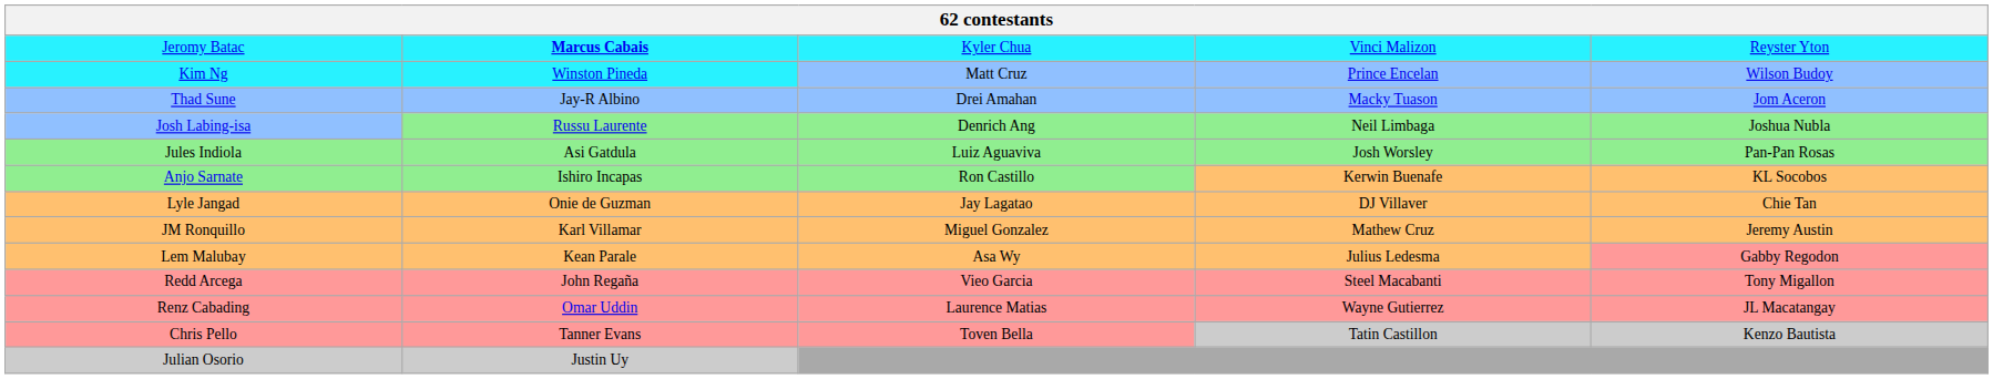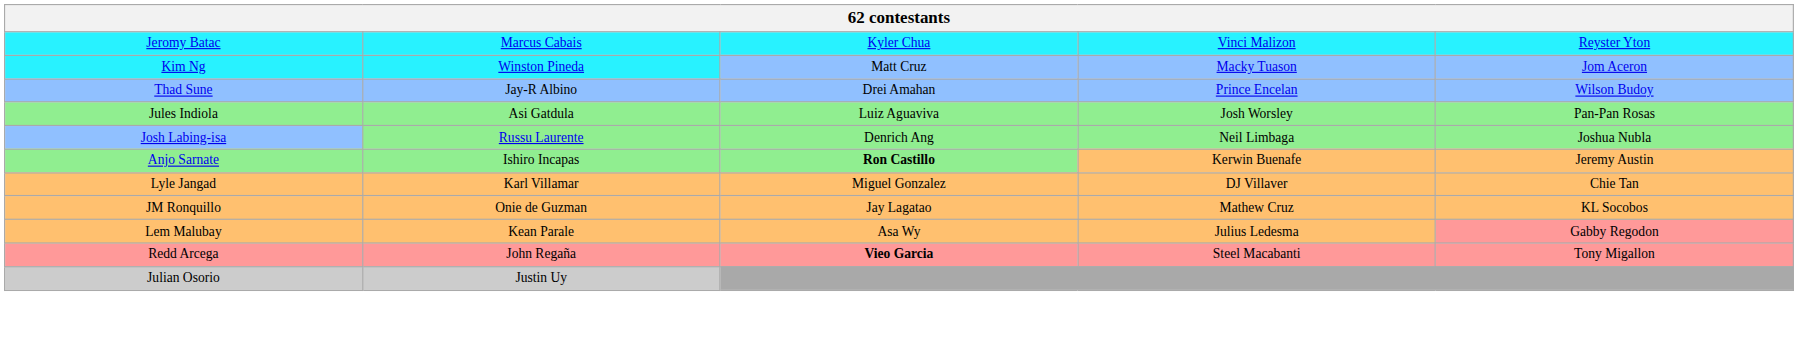 <table class="wikitable" style="text-align:center; width:100%; font-size: 75%;">
 <tr>
 <th colspan="5" scope="col" style="width:100%; font-size: 125%;">62 contestants</th>
 </tr>
 <tr>
 <td style="background:#28F2FF;" width="10%"><a href='#'>Jeromy Batac</a></td>
-<td style="background:#28F2FF;" width="10%"><strong><a href='#'>Marcus Cabais</a></strong></td>
+<td style="background:#28F2FF;" width="10%"><a href='#'>Marcus Cabais</a></td>
 <td style="background:#28F2FF;" width="10%"><a href='#'>Kyler Chua</a></td>
 <td style="background:#28F2FF;" width="10%"><a href='#'>Vinci Malizon</a></td>
 <td style="background:#28F2FF;" width="10%"><a href='#'>Reyster Yton</a></td>
 </tr>
 <tr>
 <td style="background:#28F2FF;" width="10%"><a href='#'>Kim Ng</a></td>
 <td style="background:#28F2FF;" width="10%"><a href='#'>Winston Pineda</a></td>
 <td style="background:#90C0FF;" width="10%">Matt Cruz</td>
-<td style="background:#90C0FF;" width="10%"><a href='#'>Prince Encelan</a></td>
-<td style="background:#90C0FF;" width="10%"><a href='#'>Wilson Budoy</a></td>
+<td style="background:#90C0FF;" width="10%"><a href='#'>Macky Tuason</a></td>
+<td style="background:#90C0FF;" width="10%"><a href='#'>Jom Aceron</a></td>
 </tr>
 <tr>
 <td style="background:#90C0FF;" width="10%"><a href='#'>Thad Sune</a></td>
 <td style="background:#90C0FF;" width="10%">Jay-R Albino</td>
 <td style="background:#90C0FF;" width="10%">Drei Amahan</td>
-<td style="background:#90C0FF;" width="10%"><a href='#'>Macky Tuason</a></td>
-<td style="background:#90C0FF;" width="10%"><a href='#'>Jom Aceron</a></td>
+<td style="background:#90C0FF;" width="10%"><a href='#'>Prince Encelan</a></td>
+<td style="background:#90C0FF;" width="10%"><a href='#'>Wilson Budoy</a></td>
+</tr>
+<tr>
+<td style="background:#90EE90;" width="10%">Jules Indiola</td>
+<td style="background:#90EE90;"  width="10%">Asi Gatdula</td>
+<td style="background:#90EE90;"  width="10%">Luiz Aguaviva</td>
+<td style="background:#90EE90;"  width="10%">Josh Worsley</td>
+<td style="background:#90EE90;"  width="10%">Pan-Pan Rosas</td>
 </tr>
 <tr>
 <td style="background:#90C0FF;" width="10%"><a href='#'>Josh Labing-isa</a></td>
 <td style="background:#90EE90;" width="10%"><a href='#'>Russu Laurente</a></td>
 <td style="background:#90EE90;" width="10%">Denrich Ang</td>
 <td style="background:#90EE90;" width="10%">Neil Limbaga</td>
 <td style="background:#90EE90;" width="10%">Joshua Nubla</td>
 </tr>
 <tr>
-<td style="background:#90EE90;" width="10%">Jules Indiola</td>
-<td style="background:#90EE90;"  width="10%">Asi Gatdula</td>
-<td style="background:#90EE90;"  width="10%">Luiz Aguaviva</td>
-<td style="background:#90EE90;"  width="10%">Josh Worsley</td>
-<td style="background:#90EE90;"  width="10%">Pan-Pan Rosas</td>
-</tr>
-<tr>
 <td style="background:#90EE90;"  width="10%"><a href='#'>Anjo Sarnate</a></td>
 <td style="background:#90EE90;"  width="10%">Ishiro Incapas</td>
-<td style="background:#90EE90;"  width="10%">Ron Castillo</td>
+<td style="background:#90EE90;"  width="10%"><strong>Ron Castillo</strong></td>
 <td style="background:#FFC06F;" width="10%">Kerwin Buenafe</td>
-<td style="background:#FFC06F;" width="10%">KL Socobos</td>
+<td style="background:#FFC06F;" width="10%">Jeremy Austin</td>
 </tr>
 <tr>
 <td style="background:#FFC06F;" width="10%">Lyle Jangad</td>
-<td style="background:#FFC06F;" width="10%">Onie de Guzman</td>
-<td style="background:#FFC06F;" width="10%">Jay Lagatao</td>
+<td style="background:#FFC06F;" width="10%">Karl Villamar</td>
+<td style="background:#FFC06F;" width="10%">Miguel Gonzalez</td>
 <td style="background:#FFC06F;" width="10%">DJ Villaver</td>
 <td style="background:#FFC06F;" width="10%">Chie Tan</td>
 </tr>
 <tr>
 <td style="background:#FFC06F;" width="10%">JM Ronquillo</td>
-<td style="background:#FFC06F;" width="10%">Karl Villamar</td>
-<td style="background:#FFC06F;" width="10%">Miguel Gonzalez</td>
+<td style="background:#FFC06F;" width="10%">Onie de Guzman</td>
+<td style="background:#FFC06F;" width="10%">Jay Lagatao</td>
 <td style="background:#FFC06F;" width="10%">Mathew Cruz</td>
-<td style="background:#FFC06F;" width="10%">Jeremy Austin</td>
+<td style="background:#FFC06F;" width="10%">KL Socobos</td>
 </tr>
 <tr>
 <td style="background:#FFC06F;" width="10%">Lem Malubay</td>
 <td style="background:#FFC06F;" width="10%">Kean Parale</td>
 <td style="background:#FFC06F;" width="10%">Asa Wy</td>
 <td style="background:#FFC06F;" width="10%">Julius Ledesma</td>
 <td style="background:#FF9999;" width="10%">Gabby Regodon</td>
 </tr>
 <tr>
 <td style="background:#FF9999;" width="10%">Redd Arcega</td>
 <td style="background:#FF9999;" width="10%">John Regaña</td>
-<td style="background:#FF9999;" width="10%">Vieo Garcia</td>
+<td style="background:#FF9999;" width="10%"><strong>Vieo Garcia</strong></td>
 <td style="background:#FF9999;" width="10%">Steel Macabanti</td>
 <td style="background:#FF9999;" width="10%">Tony Migallon</td>
-</tr>
-<tr>
-<td style="background:#FF9999;" width="10%">Renz Cabading</td>
-<td style="background:#FF9999;" width="10%"><a href='#'>Omar Uddin</a></td>
-<td style="background:#FF9999;" width="10%">Laurence Matias</td>
-<td style="background:#FF9999;" width="10%">Wayne Gutierrez</td>
-<td style="background:#FF9999;" width="10%">JL Macatangay</td>
-</tr>
-<tr>
-<td style="background:#FF9999;" width="10%">Chris Pello</td>
-<td style="background:#FF9999;" width="10%">Tanner Evans</td>
-<td style="background:#FF9999;" width="10%">Toven Bella</td>
-<td style="background:#CCCCCC;" width="10%">Tatin Castillon</td>
-<td style="background:#CCCCCC;" width="10%">Kenzo Bautista</td>
 </tr>
 <tr>
 <td style="background:#CCCCCC;" width="10%">Julian Osorio</td>
 <td style="background:#CCCCCC;" width="10%">Justin Uy</td>
 <td colspan="3" width="10%" style="background:darkgray";></td>
 </tr>
 </table>
